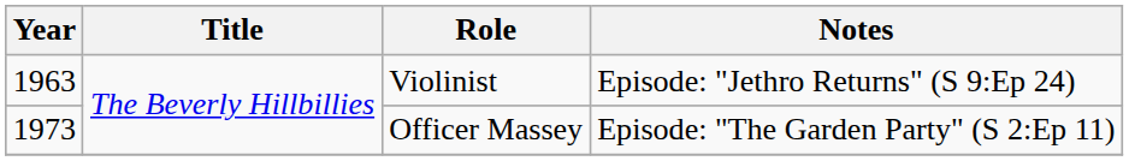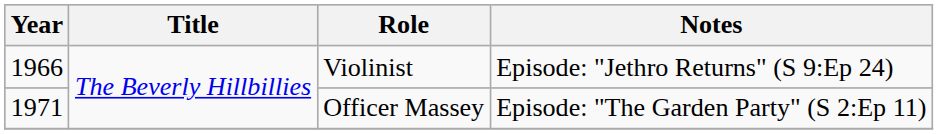 <table class="wikitable sortable">
 <tr>
 <th>Year</th>
 <th>Title</th>
 <th>Role</th>
 <th class="unsortable">Notes</th>
 </tr>
 <tr>
-<td>1963</td>
+<td>1966</td>
 <td rowspan="2"><em><a href='#'>The Beverly Hillbillies</a></em></td>
 <td>Violinist</td>
 <td>Episode: "Jethro Returns" (S 9:Ep 24)</td>
 </tr>
 <tr>
-<td>1973</td>
+<td>1971</td>
 <td>Officer Massey</td>
 <td>Episode: "The Garden Party" (S 2:Ep 11)</td>
 </tr>
 <tr>
 </tr>
 </table>
